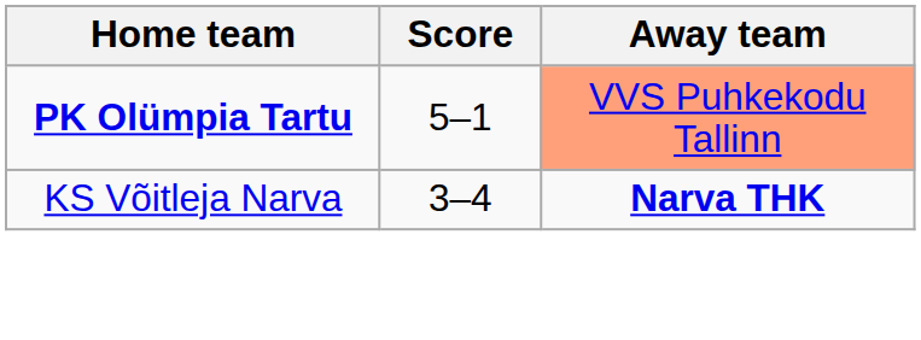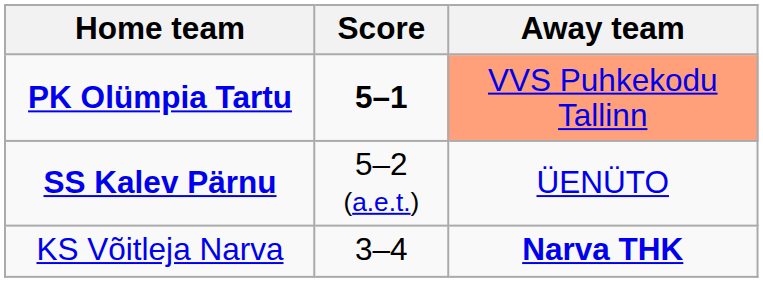 <table class="wikitable" style="text-align: center">
 <tr>
 <th width=150px>Home team</th>
 <th width=60px>Score</th>
 <th width=150px>Away team</th>
 </tr>
 <tr>
 <td><strong><a href='#'>PK Olümpia Tartu</a></strong></td>
-<td>5–1</td>
+<td><strong>5–1</strong></td>
 <td style="background: lightsalmon;"><a href='#'>VVS Puhkekodu Tallinn</a></td>
+</tr>
+<tr>
+<td><strong><a href='#'>SS Kalev Pärnu</a></strong></td>
+<td>5–2<br><small>(<a href='#'>a.e.t.</a>)</small></td>
+<td><a href='#'>ÜENÜTO</a></td>
 </tr>
 <tr>
 <td><a href='#'>KS Võitleja Narva</a></td>
 <td>3–4</td>
 <td><strong><a href='#'>Narva THK</a></strong></td>
 </tr>
 </table>
